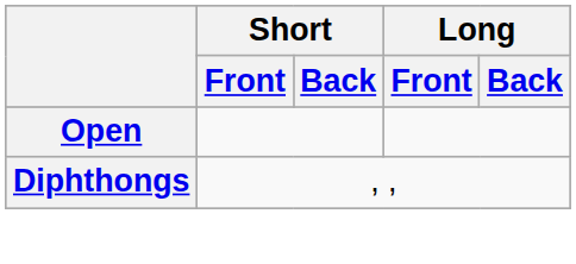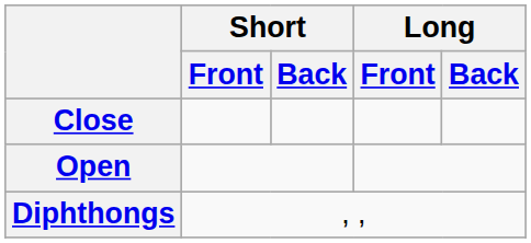 <table class="wikitable" border="1" style="text-align: center;">
 <tr>
 <th rowspan="2"></th>
 <th colspan="2">Short</th>
 <th colspan="2">Long</th>
 </tr>
 <tr>
 <th><a href='#'>Front</a></th>
 <th><a href='#'>Back</a></th>
 <th><a href='#'>Front</a></th>
 <th><a href='#'>Back</a></th>
 </tr>
 <tr style="text-align: center;">
+<th><a href='#'>Close</a></th>
+<td></td>
+<td></td>
+<td></td>
+<td></td>
+</tr>
+<tr style="text-align: center;">
 <th><a href='#'>Open</a></th>
 <td colspan="2"></td>
 <td colspan="2"></td>
 </tr>
 <tr>
 <th><a href='#'>Diphthongs</a></th>
 <td colspan="4">, , </td>
 </tr>
 </table>
